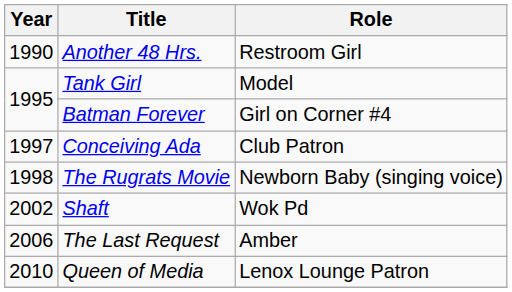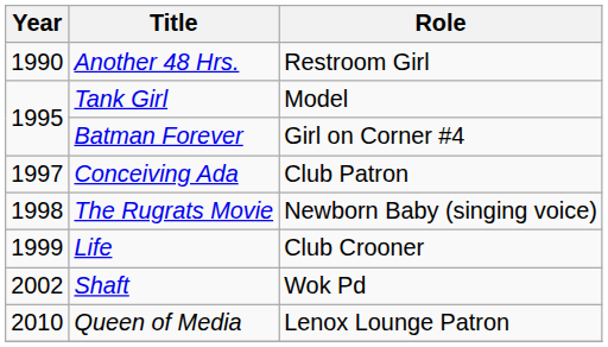 <table class="wikitable sortable">
 <tr>
 <th>Year</th>
 <th>Title</th>
 <th>Role</th>
 </tr>
 <tr>
 <td>1990</td>
 <td><em><a href='#'>Another 48 Hrs.</a></em></td>
 <td>Restroom Girl</td>
 </tr>
 <tr>
 <td rowspan="2">1995</td>
 <td><em><a href='#'>Tank Girl</a></em></td>
 <td>Model</td>
 </tr>
 <tr>
 <td><em><a href='#'>Batman Forever</a></em></td>
 <td>Girl on Corner #4</td>
 </tr>
 <tr>
 <td>1997</td>
 <td><em><a href='#'>Conceiving Ada</a></em></td>
 <td>Club Patron</td>
 </tr>
 <tr>
 <td>1998</td>
 <td><em><a href='#'>The Rugrats Movie</a></em></td>
 <td>Newborn Baby (singing voice)</td>
 </tr>
 <tr>
+<td>1999</td>
+<td><em><a href='#'>Life</a></em></td>
+<td>Club Crooner</td>
+</tr>
+<tr>
 <td>2002</td>
 <td><em><a href='#'>Shaft</a></em></td>
 <td>Wok Pd</td>
-</tr>
-<tr>
-<td>2006</td>
-<td><em>The Last Request</em></td>
-<td>Amber</td>
 </tr>
 <tr>
 <td>2010</td>
 <td><em>Queen of Media</em></td>
 <td>Lenox Lounge Patron</td>
 </tr>
 <tr>
 </tr>
 </table>
